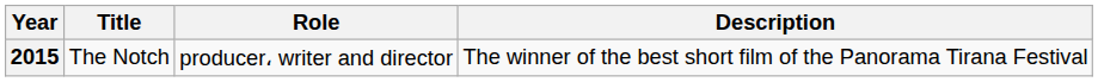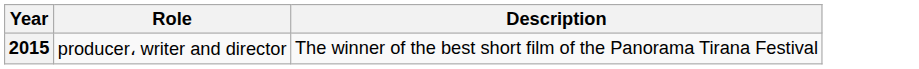 <table class="wikitable sortable plainrowheaders">
 <tr>
 <th scope="col">Year</th>
-<th scope="col">Title</th>
 <th scope="col">Role</th>
 <th>Description</th>
 </tr>
 <tr>
 <th scope="row">2015</th>
-<td>The Notch</td>
 <td>producer، writer and director</td>
 <td>The winner of the best short film of the Panorama Tirana Festival</td>
 </tr>
 </table>
